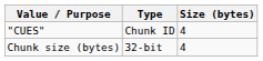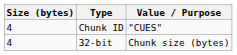 <table class="wikitable">
 <tr>
+<th>Size (bytes)</th>
+<th>Type</th>
 <th>Value / Purpose</th>
-<th>Type</th>
-<th>Size (bytes)</th>
 </tr>
 <tr>
+<td>4</td>
+<td>Chunk ID</td>
 <td>"CUES"</td>
-<td>Chunk ID</td>
-<td>4</td>
 </tr>
 <tr>
+<td>4</td>
+<td>32-bit</td>
 <td>Chunk size (bytes)</td>
-<td>32-bit</td>
-<td>4</td>
 </tr>
 </table>
